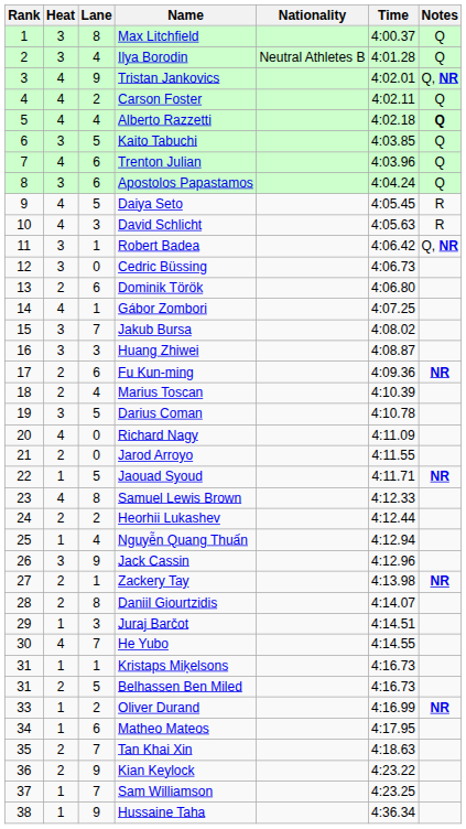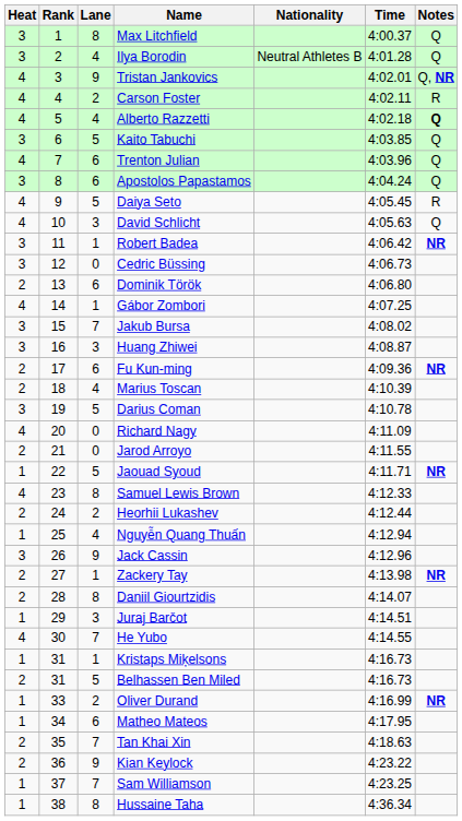 <table class="wikitable sortable" style="text-align:center">
 <tr>
+<th>Heat</th>
 <th>Rank</th>
-<th>Heat</th>
 <th>Lane</th>
 <th>Name</th>
 <th>Nationality</th>
 <th>Time</th>
 <th>Notes</th>
 </tr>
 <tr bgcolor=ccffcc>
+<td>3</td>
 <td>1</td>
-<td>3</td>
 <td>8</td>
 <td align=left><a href='#'>Max Litchfield</a></td>
 <td align=left></td>
 <td>4:00.37</td>
 <td>Q</td>
 </tr>
 <tr bgcolor=ccffcc>
+<td>3</td>
 <td>2</td>
-<td>3</td>
 <td>4</td>
 <td align=left><a href='#'>Ilya Borodin</a></td>
 <td align=left> Neutral Athletes B</td>
 <td>4:01.28</td>
 <td>Q</td>
 </tr>
 <tr bgcolor=ccffcc>
+<td>4</td>
 <td>3</td>
-<td>4</td>
 <td>9</td>
 <td align=left><a href='#'>Tristan Jankovics</a></td>
 <td align=left></td>
 <td>4:02.01</td>
 <td>Q, <strong><a href='#'>NR</a></strong></td>
 </tr>
 <tr bgcolor=ccffcc>
 <td>4</td>
 <td>4</td>
 <td>2</td>
 <td align=left><a href='#'>Carson Foster</a></td>
 <td align=left></td>
 <td>4:02.11</td>
-<td>Q</td>
+<td>R</td>
 </tr>
 <tr bgcolor=ccffcc>
+<td>4</td>
 <td>5</td>
-<td>4</td>
 <td>4</td>
 <td align=left><a href='#'>Alberto Razzetti</a></td>
 <td align=left></td>
 <td>4:02.18</td>
 <td><strong>Q</strong></td>
 </tr>
 <tr bgcolor=ccffcc>
+<td>3</td>
 <td>6</td>
-<td>3</td>
 <td>5</td>
 <td align=left><a href='#'>Kaito Tabuchi</a></td>
 <td align=left></td>
 <td>4:03.85</td>
 <td>Q</td>
 </tr>
 <tr bgcolor=ccffcc>
+<td>4</td>
 <td>7</td>
-<td>4</td>
 <td>6</td>
 <td align=left><a href='#'>Trenton Julian</a></td>
 <td align=left></td>
 <td>4:03.96</td>
 <td>Q</td>
 </tr>
 <tr bgcolor=ccffcc>
+<td>3</td>
 <td>8</td>
-<td>3</td>
 <td>6</td>
 <td align=left><a href='#'>Apostolos Papastamos</a></td>
 <td align=left></td>
 <td>4:04.24</td>
 <td>Q</td>
 </tr>
 <tr>
+<td>4</td>
 <td>9</td>
-<td>4</td>
 <td>5</td>
 <td align=left><a href='#'>Daiya Seto</a></td>
 <td align=left></td>
 <td>4:05.45</td>
 <td>R</td>
 </tr>
 <tr>
+<td>4</td>
 <td>10</td>
-<td>4</td>
 <td>3</td>
 <td align=left><a href='#'>David Schlicht</a></td>
 <td align=left></td>
 <td>4:05.63</td>
-<td>R</td>
+<td>Q</td>
 </tr>
 <tr>
+<td>3</td>
 <td>11</td>
-<td>3</td>
 <td>1</td>
 <td align=left><a href='#'>Robert Badea</a></td>
 <td align=left></td>
 <td>4:06.42</td>
-<td>Q, <strong><a href='#'>NR</a></strong></td>
+<td><strong><a href='#'>NR</a></strong></td>
 </tr>
 <tr>
+<td>3</td>
 <td>12</td>
-<td>3</td>
 <td>0</td>
 <td align=left><a href='#'>Cedric Büssing</a></td>
 <td align=left></td>
 <td>4:06.73</td>
 <td></td>
 </tr>
 <tr>
+<td>2</td>
 <td>13</td>
-<td>2</td>
 <td>6</td>
 <td align=left><a href='#'>Dominik Török</a></td>
 <td align=left></td>
 <td>4:06.80</td>
 <td></td>
 </tr>
 <tr>
+<td>4</td>
 <td>14</td>
-<td>4</td>
 <td>1</td>
 <td align=left><a href='#'>Gábor Zombori</a></td>
 <td align=left></td>
 <td>4:07.25</td>
 <td></td>
 </tr>
 <tr>
+<td>3</td>
 <td>15</td>
-<td>3</td>
 <td>7</td>
 <td align=left><a href='#'>Jakub Bursa</a></td>
 <td align=left></td>
 <td>4:08.02</td>
 <td></td>
 </tr>
 <tr>
+<td>3</td>
 <td>16</td>
-<td>3</td>
 <td>3</td>
 <td align=left><a href='#'>Huang Zhiwei</a></td>
 <td align=left></td>
 <td>4:08.87</td>
 <td></td>
 </tr>
 <tr>
+<td>2</td>
 <td>17</td>
-<td>2</td>
 <td>6</td>
 <td align=left><a href='#'>Fu Kun-ming</a></td>
 <td align=left></td>
 <td>4:09.36</td>
 <td><strong><a href='#'>NR</a></strong></td>
 </tr>
 <tr>
+<td>2</td>
 <td>18</td>
-<td>2</td>
 <td>4</td>
 <td align=left><a href='#'>Marius Toscan</a></td>
 <td align=left></td>
 <td>4:10.39</td>
 <td></td>
 </tr>
 <tr>
+<td>3</td>
 <td>19</td>
-<td>3</td>
 <td>5</td>
 <td align=left><a href='#'>Darius Coman</a></td>
 <td align=left></td>
 <td>4:10.78</td>
 <td></td>
 </tr>
 <tr>
+<td>4</td>
 <td>20</td>
-<td>4</td>
 <td>0</td>
 <td align=left><a href='#'>Richard Nagy</a></td>
 <td align=left></td>
 <td>4:11.09</td>
 <td></td>
 </tr>
 <tr>
+<td>2</td>
 <td>21</td>
-<td>2</td>
 <td>0</td>
 <td align=left><a href='#'>Jarod Arroyo</a></td>
 <td align=left></td>
 <td>4:11.55</td>
 <td></td>
 </tr>
 <tr>
+<td>1</td>
 <td>22</td>
-<td>1</td>
 <td>5</td>
 <td align=left><a href='#'>Jaouad Syoud</a></td>
 <td align=left></td>
 <td>4:11.71</td>
 <td><strong><a href='#'>NR</a></strong></td>
 </tr>
 <tr>
+<td>4</td>
 <td>23</td>
-<td>4</td>
 <td>8</td>
 <td align=left><a href='#'>Samuel Lewis Brown</a></td>
 <td align=left></td>
 <td>4:12.33</td>
 <td></td>
 </tr>
 <tr>
+<td>2</td>
 <td>24</td>
-<td>2</td>
 <td>2</td>
 <td align=left><a href='#'>Heorhii Lukashev</a></td>
 <td align=left></td>
 <td>4:12.44</td>
 <td></td>
 </tr>
 <tr>
+<td>1</td>
 <td>25</td>
-<td>1</td>
 <td>4</td>
 <td align=left><a href='#'>Nguyễn Quang Thuấn</a></td>
 <td align=left></td>
 <td>4:12.94</td>
 <td></td>
 </tr>
 <tr>
+<td>3</td>
 <td>26</td>
-<td>3</td>
 <td>9</td>
 <td align=left><a href='#'>Jack Cassin</a></td>
 <td align=left></td>
 <td>4:12.96</td>
 <td></td>
 </tr>
 <tr>
+<td>2</td>
 <td>27</td>
-<td>2</td>
 <td>1</td>
 <td align=left><a href='#'>Zackery Tay</a></td>
 <td align=left></td>
 <td>4:13.98</td>
 <td><strong><a href='#'>NR</a></strong></td>
 </tr>
 <tr>
+<td>2</td>
 <td>28</td>
-<td>2</td>
 <td>8</td>
 <td align=left><a href='#'>Daniil Giourtzidis</a></td>
 <td align=left></td>
 <td>4:14.07</td>
 <td></td>
 </tr>
 <tr>
+<td>1</td>
 <td>29</td>
-<td>1</td>
 <td>3</td>
 <td align=left><a href='#'>Juraj Barčot</a></td>
 <td align=left></td>
 <td>4:14.51</td>
 <td></td>
 </tr>
 <tr>
+<td>4</td>
 <td>30</td>
-<td>4</td>
 <td>7</td>
 <td align=left><a href='#'>He Yubo</a></td>
 <td align=left></td>
 <td>4:14.55</td>
 <td></td>
 </tr>
 <tr>
+<td>1</td>
 <td>31</td>
-<td>1</td>
 <td>1</td>
 <td align=left><a href='#'>Kristaps Miķelsons</a></td>
 <td align=left></td>
 <td>4:16.73</td>
 <td></td>
 </tr>
 <tr>
+<td>2</td>
 <td>31</td>
-<td>2</td>
 <td>5</td>
 <td align=left><a href='#'>Belhassen Ben Miled</a></td>
 <td align=left></td>
 <td>4:16.73</td>
 <td></td>
 </tr>
 <tr>
+<td>1</td>
 <td>33</td>
-<td>1</td>
 <td>2</td>
 <td align=left><a href='#'>Oliver Durand</a></td>
 <td align=left></td>
 <td>4:16.99</td>
 <td><strong><a href='#'>NR</a></strong></td>
 </tr>
 <tr>
+<td>1</td>
 <td>34</td>
-<td>1</td>
 <td>6</td>
 <td align=left><a href='#'>Matheo Mateos</a></td>
 <td align=left></td>
 <td>4:17.95</td>
 <td></td>
 </tr>
 <tr>
+<td>2</td>
 <td>35</td>
-<td>2</td>
 <td>7</td>
 <td align=left><a href='#'>Tan Khai Xin</a></td>
 <td align=left></td>
 <td>4:18.63</td>
 <td></td>
 </tr>
 <tr>
+<td>2</td>
 <td>36</td>
-<td>2</td>
 <td>9</td>
 <td align=left><a href='#'>Kian Keylock</a></td>
 <td align=left></td>
 <td>4:23.22</td>
 <td></td>
 </tr>
 <tr>
+<td>1</td>
 <td>37</td>
-<td>1</td>
 <td>7</td>
 <td align=left><a href='#'>Sam Williamson</a></td>
 <td align=left></td>
 <td>4:23.25</td>
 <td></td>
 </tr>
 <tr>
+<td>1</td>
 <td>38</td>
-<td>1</td>
-<td>9</td>
+<td>8</td>
 <td align=left><a href='#'>Hussaine Taha</a></td>
 <td align=left></td>
 <td>4:36.34</td>
 <td></td>
 </tr>
 </table>
